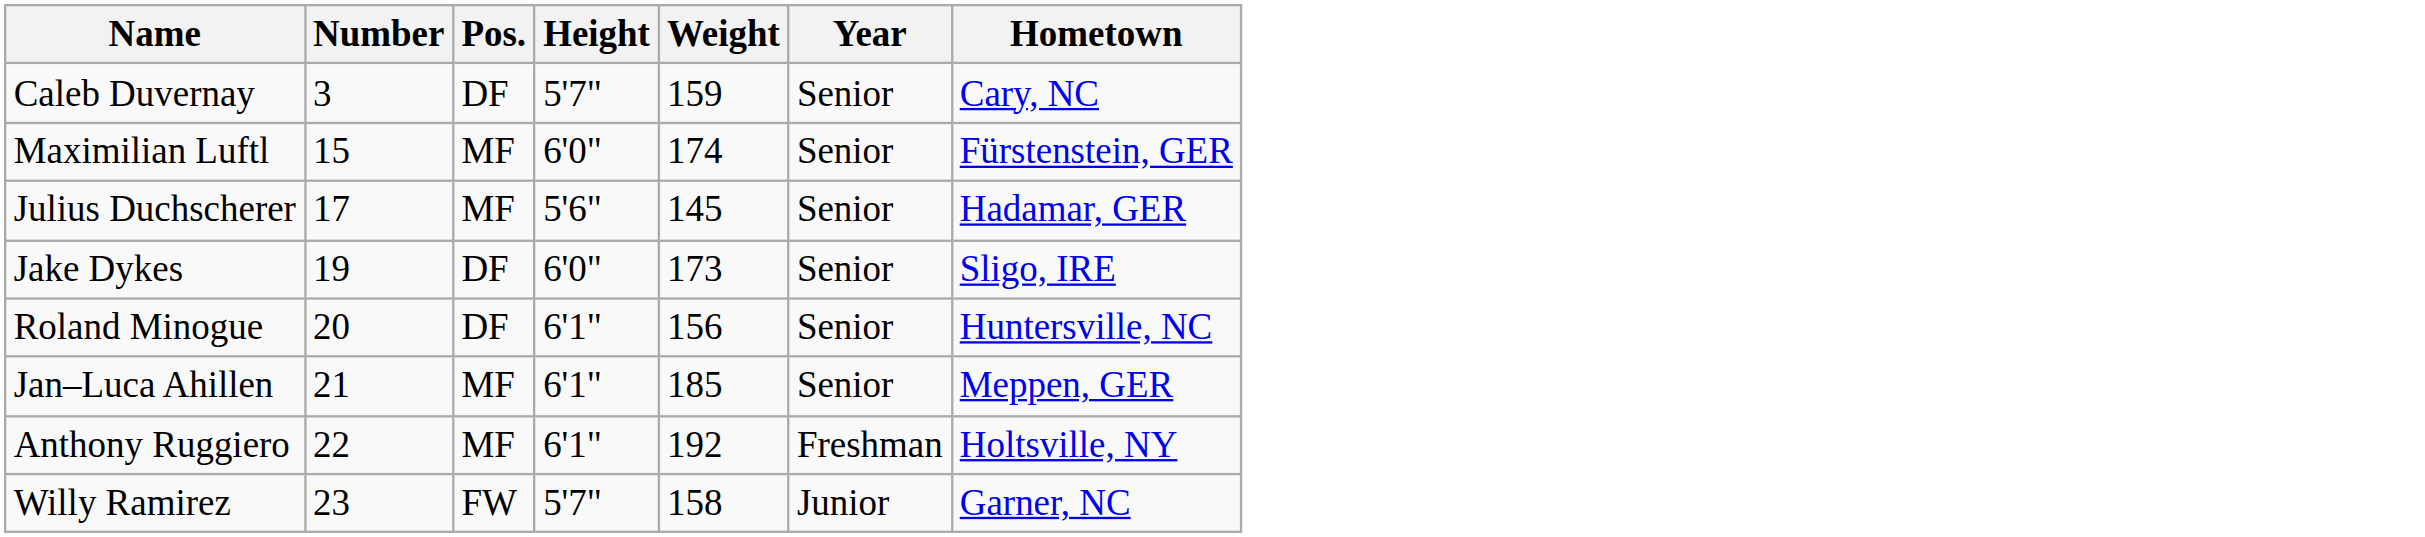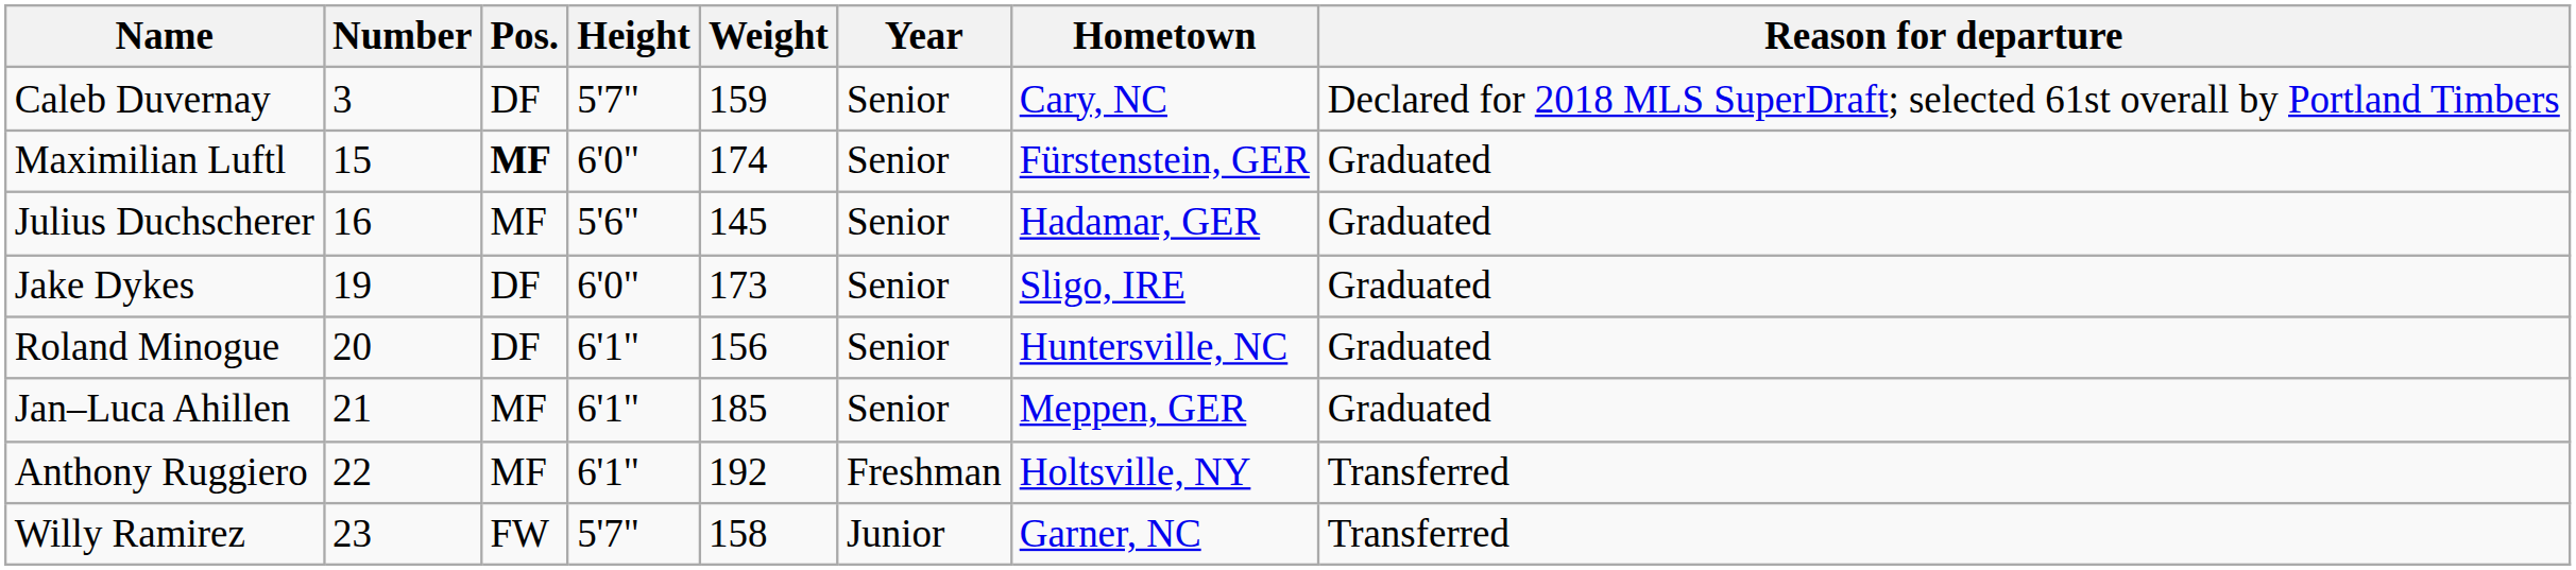 <table class="wikitable sortable" border="1">
 <tr>
 <th>Name</th>
 <th>Number</th>
 <th>Pos.</th>
 <th>Height</th>
 <th>Weight</th>
 <th>Year</th>
 <th>Hometown</th>
+<th class="unsortable">Reason for departure</th>
 </tr>
 <tr>
 <td>Caleb Duvernay</td>
 <td>3</td>
 <td>DF</td>
 <td>5'7"</td>
 <td>159</td>
 <td>Senior</td>
 <td><a href='#'>Cary, NC</a></td>
+<td>Declared for <a href='#'>2018 MLS SuperDraft</a>; selected 61st overall by <a href='#'>Portland Timbers</a></td>
 </tr>
 <tr>
 <td>Maximilian Luftl</td>
 <td>15</td>
-<td>MF</td>
+<td><strong>MF</strong></td>
 <td>6'0"</td>
 <td>174</td>
 <td>Senior</td>
 <td><a href='#'>Fürstenstein, GER</a></td>
+<td>Graduated</td>
 </tr>
 <tr>
 <td>Julius Duchscherer</td>
-<td>17</td>
+<td>16</td>
 <td>MF</td>
 <td>5'6"</td>
 <td>145</td>
 <td>Senior</td>
 <td><a href='#'>Hadamar, GER</a></td>
+<td>Graduated</td>
 </tr>
 <tr>
 <td>Jake Dykes</td>
 <td>19</td>
 <td>DF</td>
 <td>6'0"</td>
 <td>173</td>
 <td>Senior</td>
 <td><a href='#'>Sligo, IRE</a></td>
+<td>Graduated</td>
 </tr>
 <tr>
 <td>Roland Minogue</td>
 <td>20</td>
 <td>DF</td>
 <td>6'1"</td>
 <td>156</td>
 <td>Senior</td>
 <td><a href='#'>Huntersville, NC</a></td>
+<td>Graduated</td>
 </tr>
 <tr>
 <td>Jan–Luca Ahillen</td>
 <td>21</td>
 <td>MF</td>
 <td>6'1"</td>
 <td>185</td>
 <td>Senior</td>
 <td><a href='#'>Meppen, GER</a></td>
+<td>Graduated</td>
 </tr>
 <tr>
 <td>Anthony Ruggiero</td>
 <td>22</td>
 <td>MF</td>
 <td>6'1"</td>
 <td>192</td>
 <td>Freshman</td>
 <td><a href='#'>Holtsville, NY</a></td>
+<td>Transferred</td>
 </tr>
 <tr>
 <td>Willy Ramirez</td>
 <td>23</td>
 <td>FW</td>
 <td>5'7"</td>
 <td>158</td>
 <td>Junior</td>
 <td><a href='#'>Garner, NC</a></td>
+<td>Transferred</td>
 </tr>
 </table>
